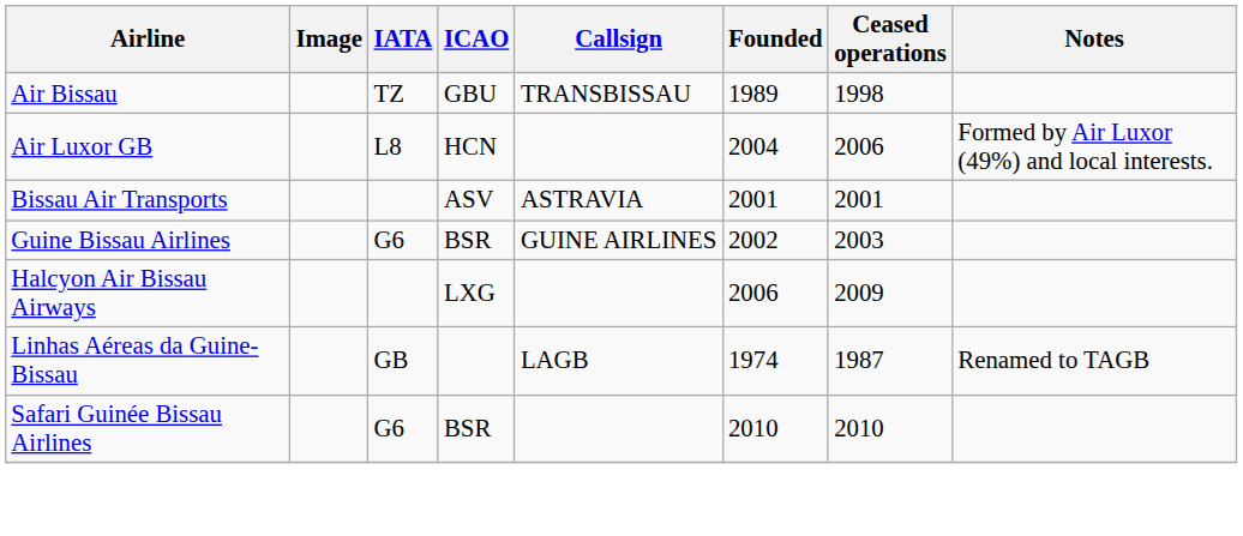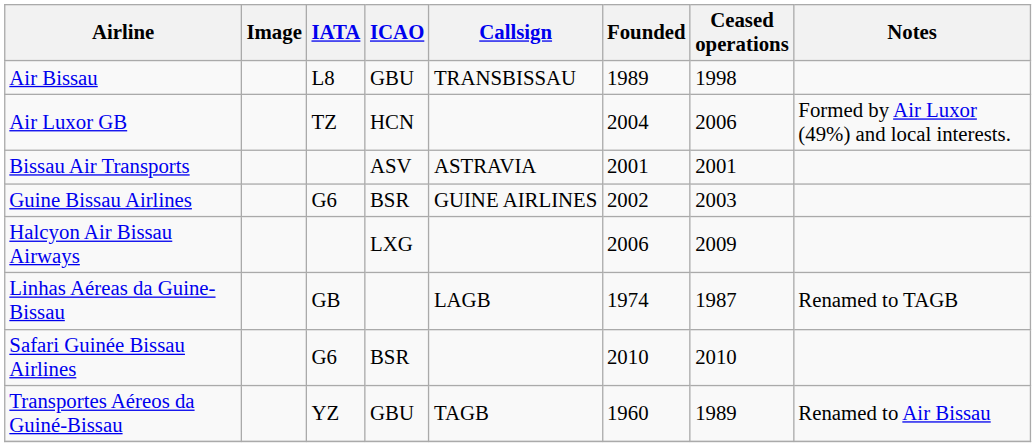 <table class="wikitable sortable" style="border-collapse:collapse; margin:auto;" border="1" cellpadding="3">
 <tr valign="middle">
 <th style="width:175px;">Airline</th>
 <th>Image</th>
 <th><a href='#'>IATA</a></th>
 <th><a href='#'>ICAO</a></th>
 <th><a href='#'>Callsign</a></th>
 <th>Founded</th>
 <th>Ceased<br>operations</th>
 <th style="width:175px;">Notes</th>
 </tr>
 <tr>
 <td><a href='#'>Air Bissau</a></td>
 <td></td>
-<td>TZ</td>
+<td>L8</td>
 <td>GBU</td>
 <td>TRANSBISSAU</td>
 <td>1989</td>
 <td>1998</td>
 <td></td>
 </tr>
 <tr>
 <td><a href='#'>Air Luxor GB</a></td>
 <td></td>
-<td>L8</td>
+<td>TZ</td>
 <td>HCN</td>
 <td></td>
 <td>2004</td>
 <td>2006</td>
 <td>Formed by <a href='#'>Air Luxor</a> (49%) and local interests.</td>
 </tr>
 <tr>
 <td><a href='#'>Bissau Air Transports</a></td>
 <td></td>
 <td></td>
 <td>ASV</td>
 <td>ASTRAVIA</td>
 <td>2001</td>
 <td>2001</td>
 <td></td>
 </tr>
 <tr>
 <td><a href='#'>Guine Bissau Airlines</a></td>
 <td></td>
 <td>G6</td>
 <td>BSR</td>
 <td>GUINE AIRLINES</td>
 <td>2002</td>
 <td>2003</td>
 <td></td>
 </tr>
 <tr>
 <td><a href='#'>Halcyon Air Bissau Airways</a></td>
 <td></td>
 <td></td>
 <td>LXG</td>
 <td></td>
 <td>2006</td>
 <td>2009</td>
 <td></td>
 </tr>
 <tr>
 <td><a href='#'>Linhas Aéreas da Guine-Bissau</a></td>
 <td></td>
 <td>GB</td>
 <td></td>
 <td>LAGB</td>
 <td>1974</td>
 <td>1987</td>
 <td>Renamed to TAGB</td>
 </tr>
 <tr>
 <td><a href='#'>Safari Guinée Bissau Airlines</a></td>
 <td></td>
 <td>G6</td>
 <td>BSR</td>
 <td></td>
 <td>2010</td>
 <td>2010</td>
 <td></td>
 </tr>
 <tr>
+<td><a href='#'>Transportes Aéreos da Guiné-Bissau</a></td>
+<td></td>
+<td>YZ</td>
+<td>GBU</td>
+<td>TAGB</td>
+<td>1960</td>
+<td>1989</td>
+<td>Renamed to <a href='#'>Air Bissau</a></td>
+</tr>
+<tr>
 </tr>
 </table>
